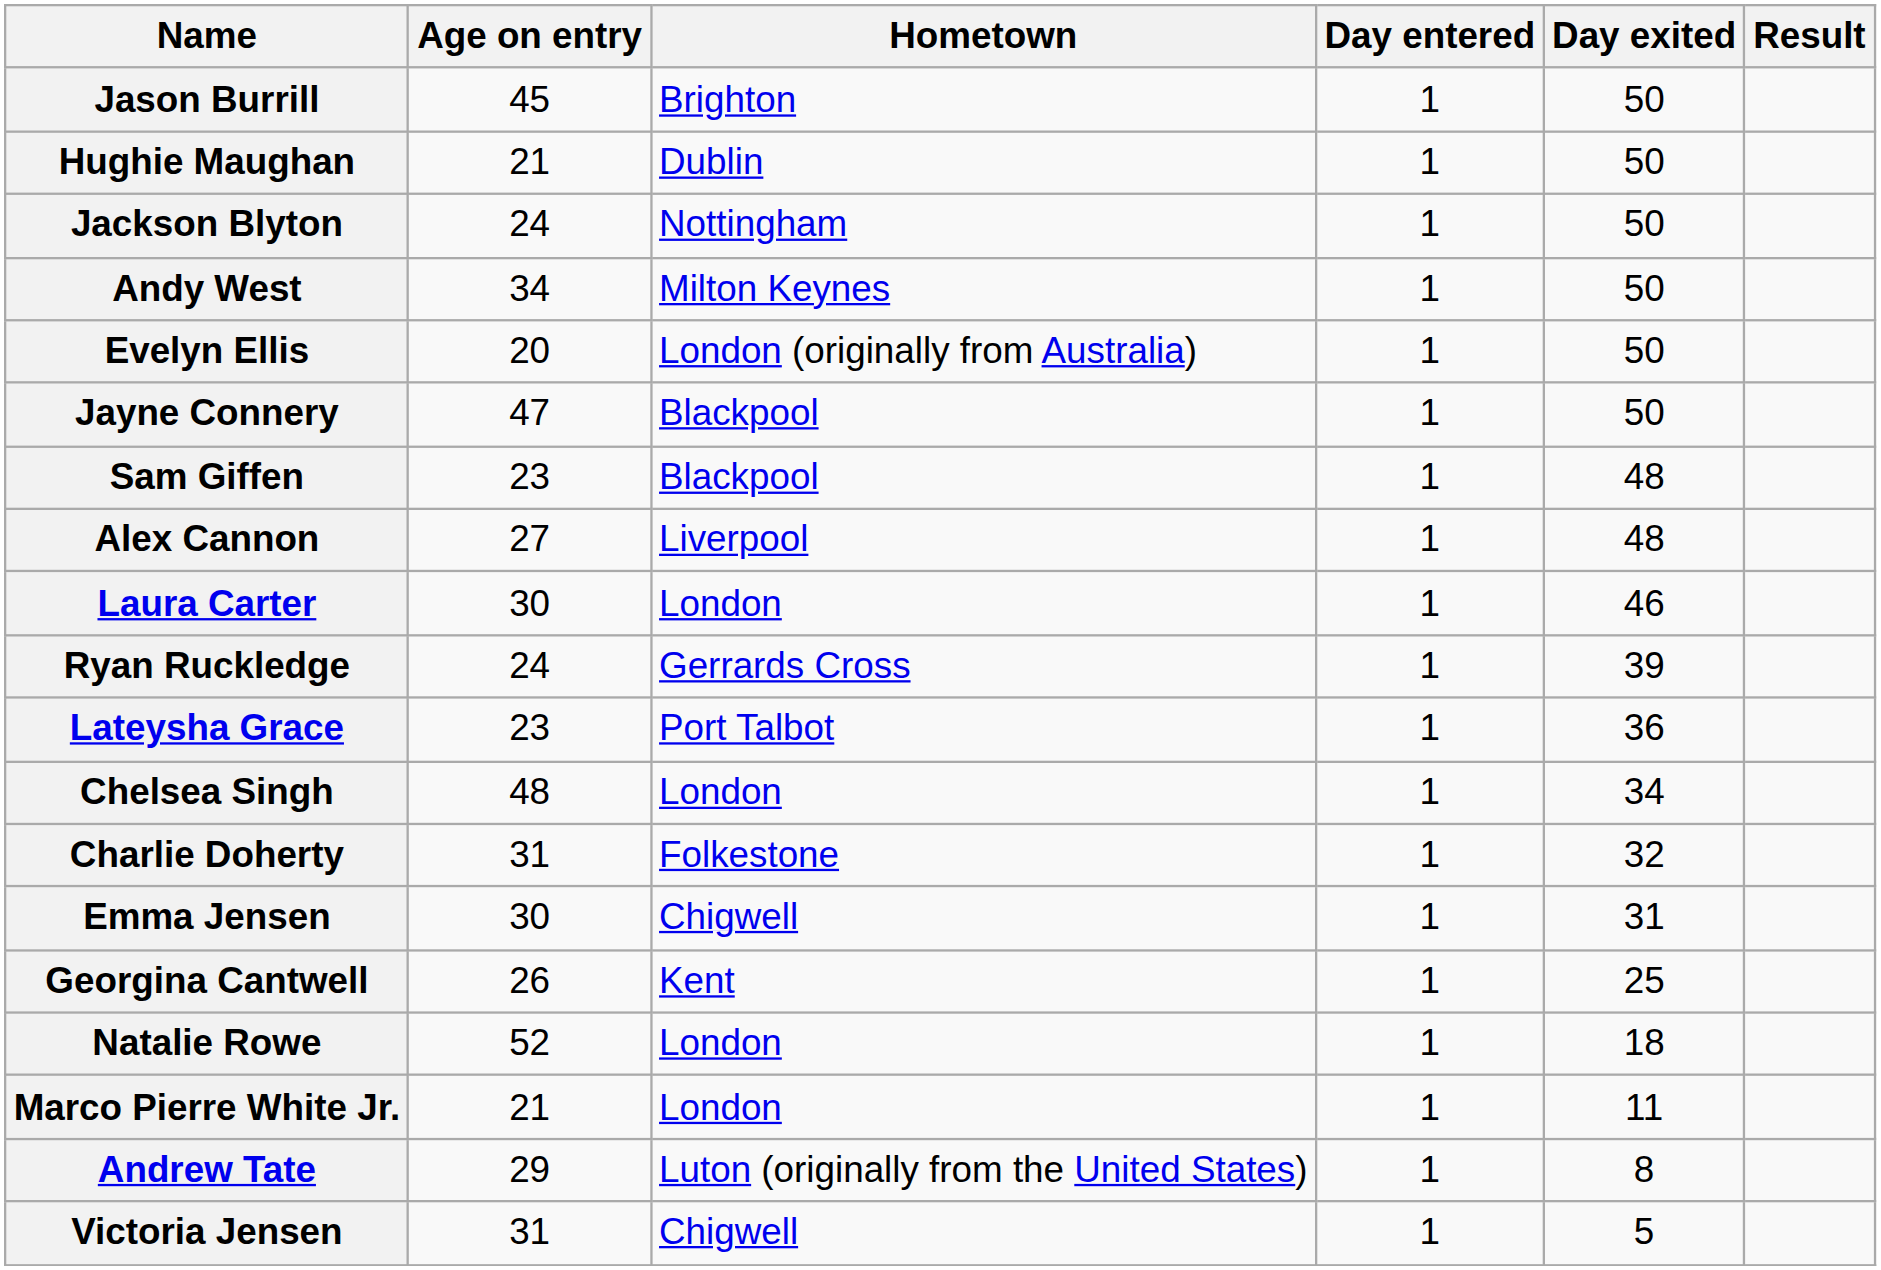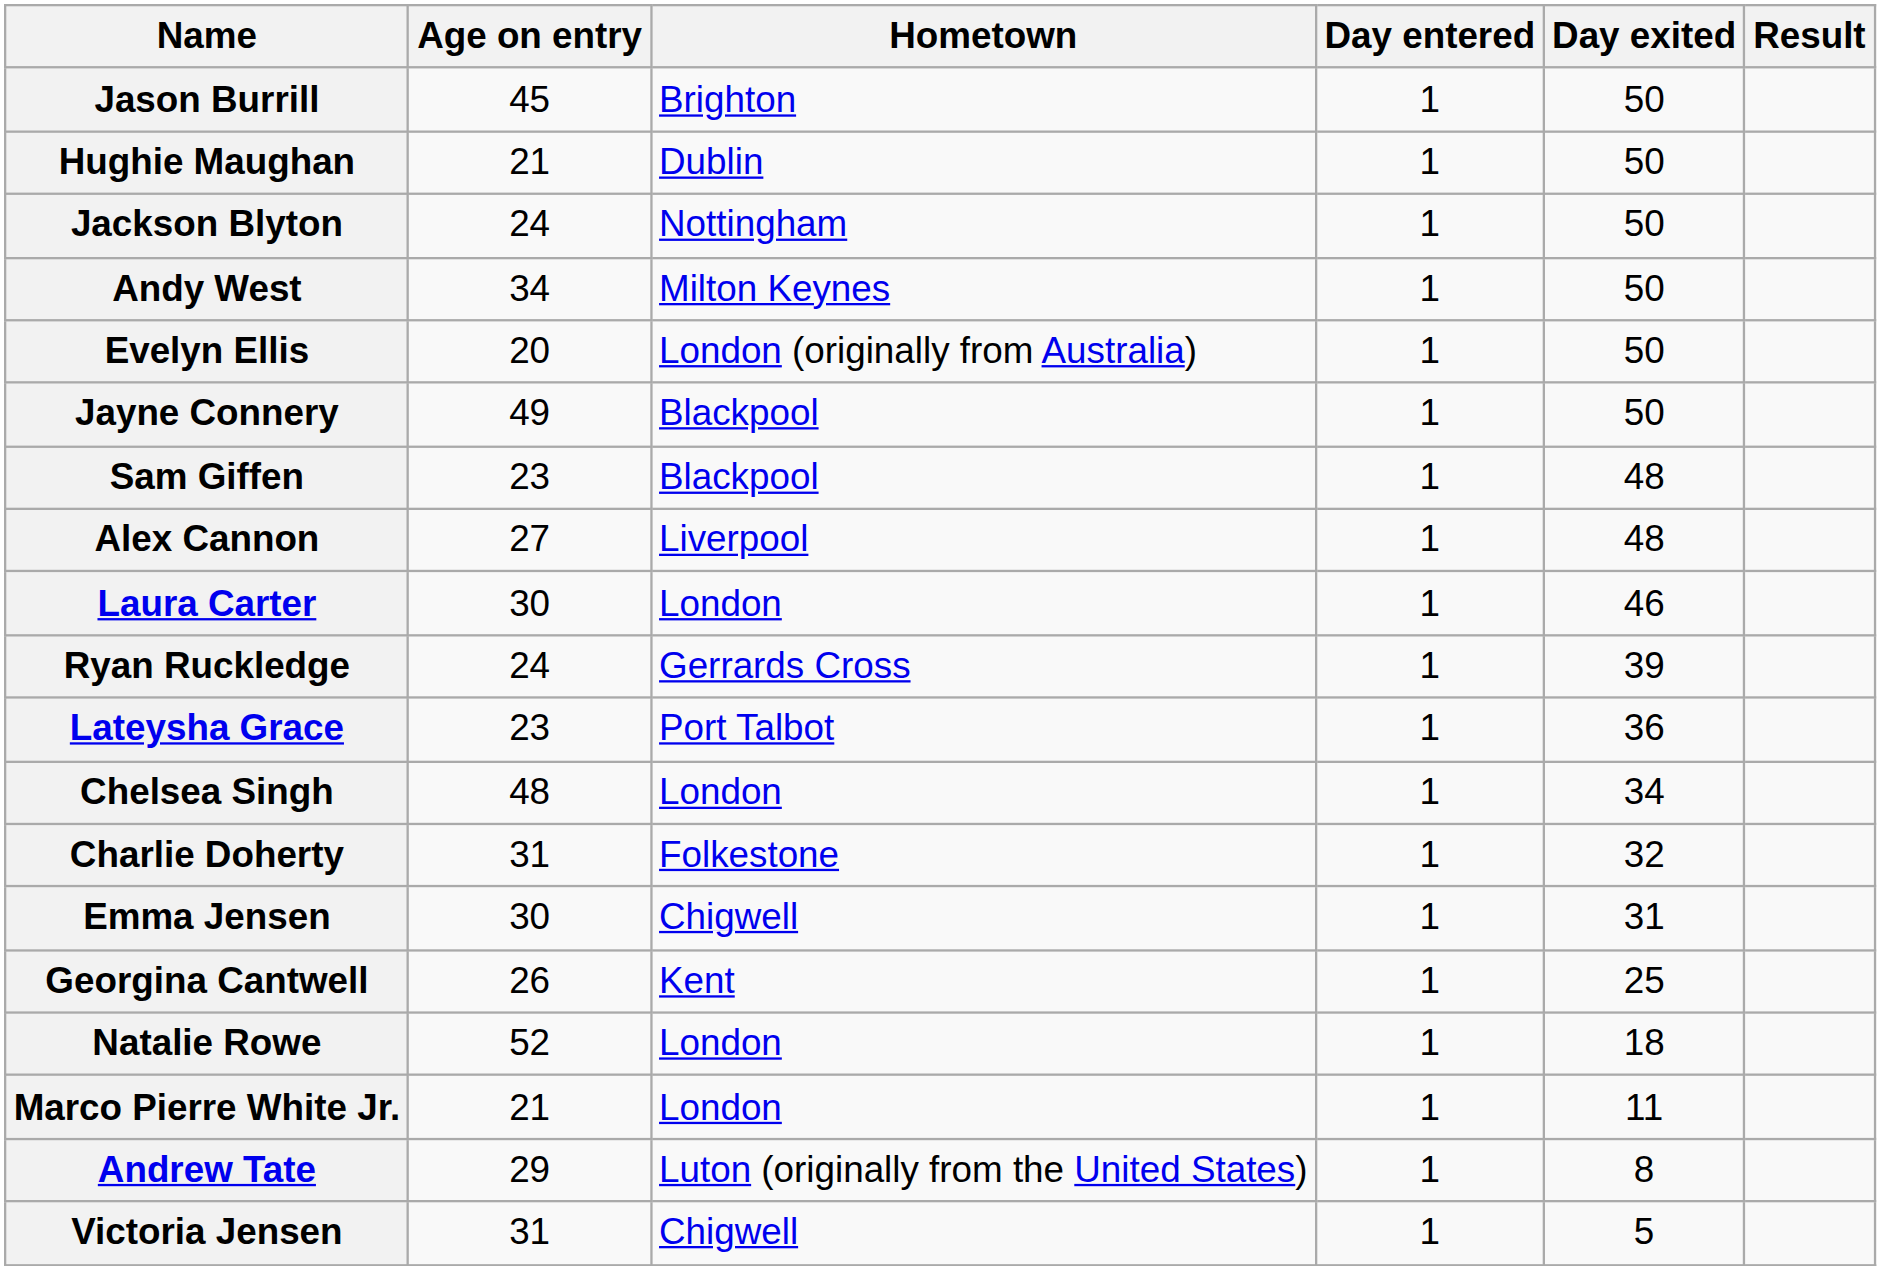 <table class="wikitable sortable" style="text-align:left; line-height:20px; width:auto;">
 <tr>
 <th scope="col">Name</th>
 <th scope="col">Age on entry</th>
 <th scope="col">Hometown</th>
 <th scope="col">Day entered</th>
 <th scope="col">Day exited</th>
 <th scope="col">Result</th>
 </tr>
 <tr>
 <th scope="row">Jason Burrill</th>
 <td align="center">45</td>
 <td><a href='#'>Brighton</a></td>
 <td align="center">1</td>
 <td align="center">50</td>
 <td></td>
 </tr>
 <tr>
 <th scope="row">Hughie Maughan</th>
 <td align="center">21</td>
 <td><a href='#'>Dublin</a></td>
 <td align="center">1</td>
 <td align="center">50</td>
 <td></td>
 </tr>
 <tr>
 <th scope="row">Jackson Blyton</th>
 <td align="center">24</td>
 <td><a href='#'>Nottingham</a></td>
 <td align="center">1</td>
 <td align="center">50</td>
 <td></td>
 </tr>
 <tr>
 <th scope="row">Andy West</th>
 <td align="center">34</td>
 <td><a href='#'>Milton Keynes</a></td>
 <td align="center">1</td>
 <td align="center">50</td>
 <td></td>
 </tr>
 <tr>
 <th scope="row">Evelyn Ellis</th>
 <td align="center">20</td>
 <td><a href='#'>London</a> (originally from <a href='#'>Australia</a>)</td>
 <td align="center">1</td>
 <td align="center">50</td>
 <td></td>
 </tr>
 <tr>
 <th scope="row">Jayne Connery</th>
-<td align="center">47</td>
+<td align="center">49</td>
 <td><a href='#'>Blackpool</a></td>
 <td align="center">1</td>
 <td align="center">50</td>
 <td></td>
 </tr>
 <tr>
 <th scope="row">Sam Giffen</th>
 <td align="center">23</td>
 <td><a href='#'>Blackpool</a></td>
 <td align="center">1</td>
 <td align="center">48</td>
 <td></td>
 </tr>
 <tr>
 <th scope="row">Alex Cannon</th>
 <td align="center">27</td>
 <td><a href='#'>Liverpool</a></td>
 <td align="center">1</td>
 <td align="center">48</td>
 <td></td>
 </tr>
 <tr>
 <th scope="row"><a href='#'>Laura Carter</a></th>
 <td align="center">30</td>
 <td><a href='#'>London</a></td>
 <td align="center">1</td>
 <td align="center">46</td>
 <td></td>
 </tr>
 <tr>
 <th scope="row">Ryan Ruckledge</th>
 <td align="center">24</td>
 <td><a href='#'>Gerrards Cross</a></td>
 <td align="center">1</td>
 <td align="center">39</td>
 <td></td>
 </tr>
 <tr>
 <th scope="row"><a href='#'>Lateysha Grace</a></th>
 <td align="center">23</td>
 <td><a href='#'>Port Talbot</a></td>
 <td align="center">1</td>
 <td align="center">36</td>
 <td></td>
 </tr>
 <tr>
 <th scope="row">Chelsea Singh</th>
 <td align="center">48</td>
 <td><a href='#'>London</a></td>
 <td align="center">1</td>
 <td align="center">34</td>
 <td></td>
 </tr>
 <tr>
 <th scope="row">Charlie Doherty</th>
 <td align="center">31</td>
 <td><a href='#'>Folkestone</a></td>
 <td align="center">1</td>
 <td align="center">32</td>
 <td></td>
 </tr>
 <tr>
 <th scope="row">Emma Jensen</th>
 <td align="center">30</td>
 <td><a href='#'>Chigwell</a></td>
 <td align="center">1</td>
 <td align="center">31</td>
 <td></td>
 </tr>
 <tr>
 <th scope="row">Georgina Cantwell</th>
 <td align="center">26</td>
 <td><a href='#'>Kent</a></td>
 <td align="center">1</td>
 <td align="center">25</td>
 <td></td>
 </tr>
 <tr>
 <th scope="row">Natalie Rowe</th>
 <td align="center">52</td>
 <td><a href='#'>London</a></td>
 <td align="center">1</td>
 <td align="center">18</td>
 <td></td>
 </tr>
 <tr>
 <th scope="row">Marco Pierre White Jr.</th>
 <td align="center">21</td>
 <td><a href='#'>London</a></td>
 <td align="center">1</td>
 <td align="center">11</td>
 <td></td>
 </tr>
 <tr>
 <th scope="row"><a href='#'>Andrew Tate</a></th>
 <td align="center">29</td>
 <td><a href='#'>Luton</a> (originally from the <a href='#'>United States</a>)</td>
 <td align="center">1</td>
 <td align="center">8</td>
 <td></td>
 </tr>
 <tr>
 <th scope="row">Victoria Jensen</th>
 <td align="center">31</td>
 <td><a href='#'>Chigwell</a></td>
 <td align="center">1</td>
 <td align="center">5</td>
 <td></td>
 </tr>
 <tr>
 </tr>
 </table>
